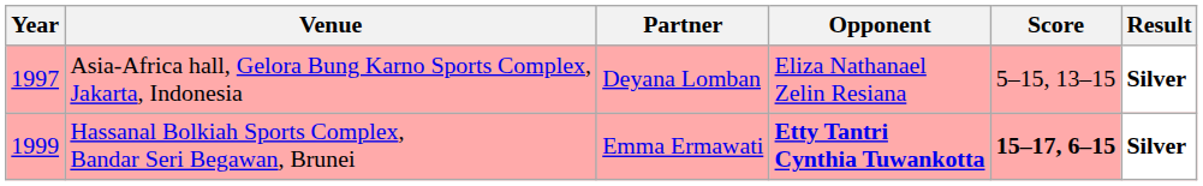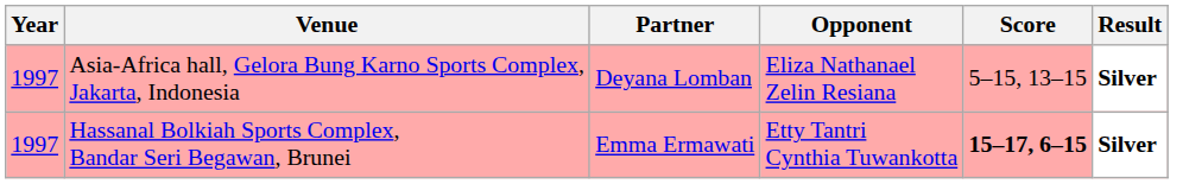 <table class="sortable wikitable" style="font-size: 90%;">
 <tr>
 <th>Year</th>
 <th>Venue</th>
 <th>Partner</th>
 <th>Opponent</th>
 <th>Score</th>
 <th>Result</th>
 </tr>
 <tr style="background:#FFAAAA">
 <td align="center"><a href='#'>1997</a></td>
 <td align="left">Asia-Africa hall, <a href='#'>Gelora Bung Karno Sports Complex</a>,<br><a href='#'>Jakarta</a>, Indonesia</td>
 <td align="left"> <a href='#'>Deyana Lomban</a></td>
 <td align="left"> <a href='#'>Eliza Nathanael</a> <br>  <a href='#'>Zelin Resiana</a></td>
 <td align="left">5–15, 13–15</td>
 <td style="text-align:left; background:white"> <strong>Silver</strong></td>
 </tr>
 <tr style="background:#FFAAAA">
-<td align="center"><a href='#'>1999</a></td>
+<td align="center"><a href='#'>1997</a></td>
 <td align="left"><a href='#'>Hassanal Bolkiah Sports Complex</a>,<br><a href='#'>Bandar Seri Begawan</a>, Brunei</td>
 <td align="left"> <a href='#'>Emma Ermawati</a></td>
-<td align="left"><strong> <a href='#'>Etty Tantri</a> <br>  <a href='#'>Cynthia Tuwankotta</a></strong></td>
+<td align="left"> <a href='#'>Etty Tantri</a> <br>  <a href='#'>Cynthia Tuwankotta</a></td>
 <td align="left"><strong>15–17, 6–15</strong></td>
 <td style="text-align:left; background:white"> <strong>Silver</strong></td>
 </tr>
 </table>
